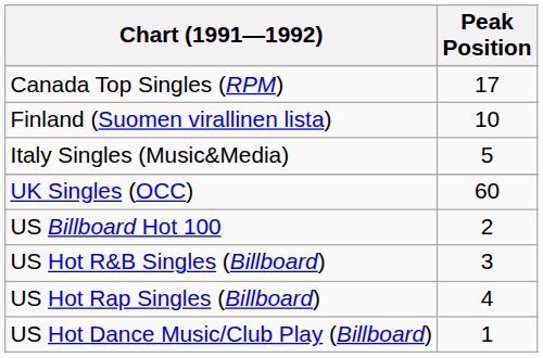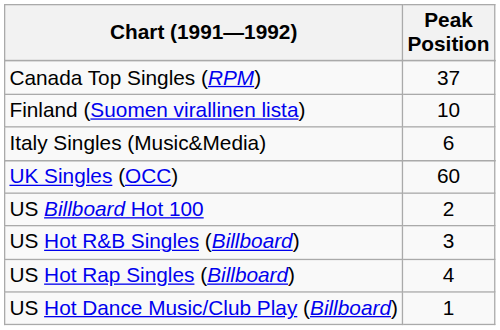 <table class="wikitable">
 <tr>
 <th>Chart (1991—1992)</th>
 <th>Peak<br>Position</th>
 </tr>
 <tr>
 </tr>
 <tr>
 <td>Canada Top Singles (<em><a href='#'>RPM</a></em>)</td>
-<td style="text-align:center;">17</td>
+<td style="text-align:center;">37</td>
 </tr>
 <tr>
 <td align="left">Finland (<a href='#'>Suomen virallinen lista</a>)</td>
 <td style="text-align:center;">10</td>
 </tr>
 <tr>
 <td>Italy Singles (Music&Media)</td>
-<td style="text-align:center;">5</td>
+<td style="text-align:center;">6</td>
 </tr>
 <tr>
 </tr>
 <tr>
 </tr>
 <tr>
 </tr>
 <tr>
 <td><a href='#'>UK Singles</a> (<a href='#'>OCC</a>)</td>
 <td style="text-align:center;">60</td>
 </tr>
 <tr>
 <td>US <a href='#'><em>Billboard</em> Hot 100</a></td>
 <td style="text-align:center;">2</td>
 </tr>
 <tr>
 <td>US <a href='#'>Hot R&B Singles</a> (<em><a href='#'>Billboard</a></em>)</td>
 <td style="text-align:center;">3</td>
 </tr>
 <tr>
 <td>US <a href='#'>Hot Rap Singles</a> (<em><a href='#'>Billboard</a></em>)</td>
 <td style="text-align:center;">4</td>
 </tr>
 <tr>
 <td>US <a href='#'>Hot Dance Music/Club Play</a> (<em><a href='#'>Billboard</a></em>)</td>
 <td style="text-align:center;">1</td>
 </tr>
 </table>
